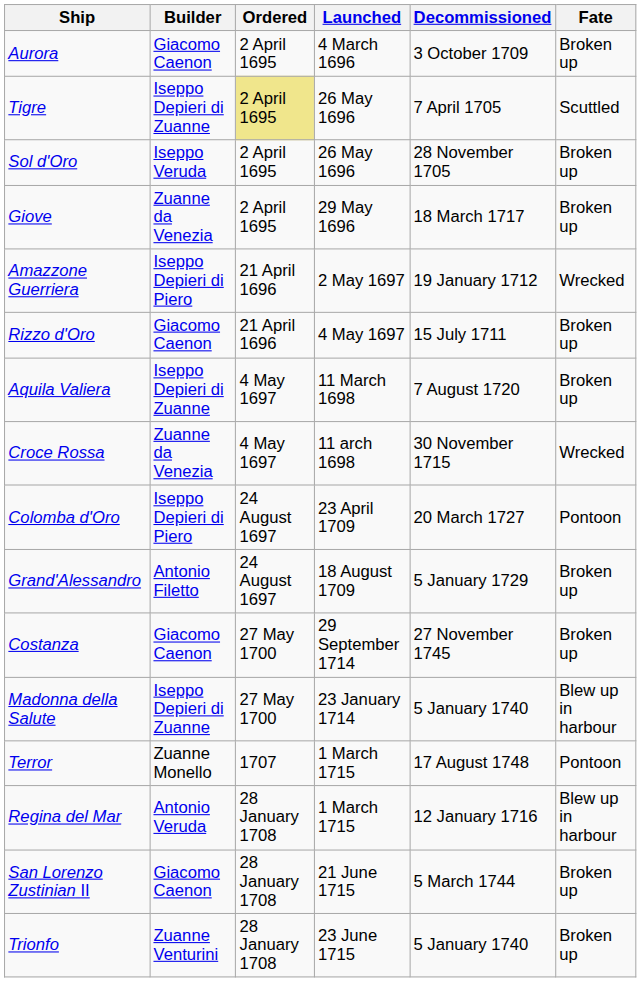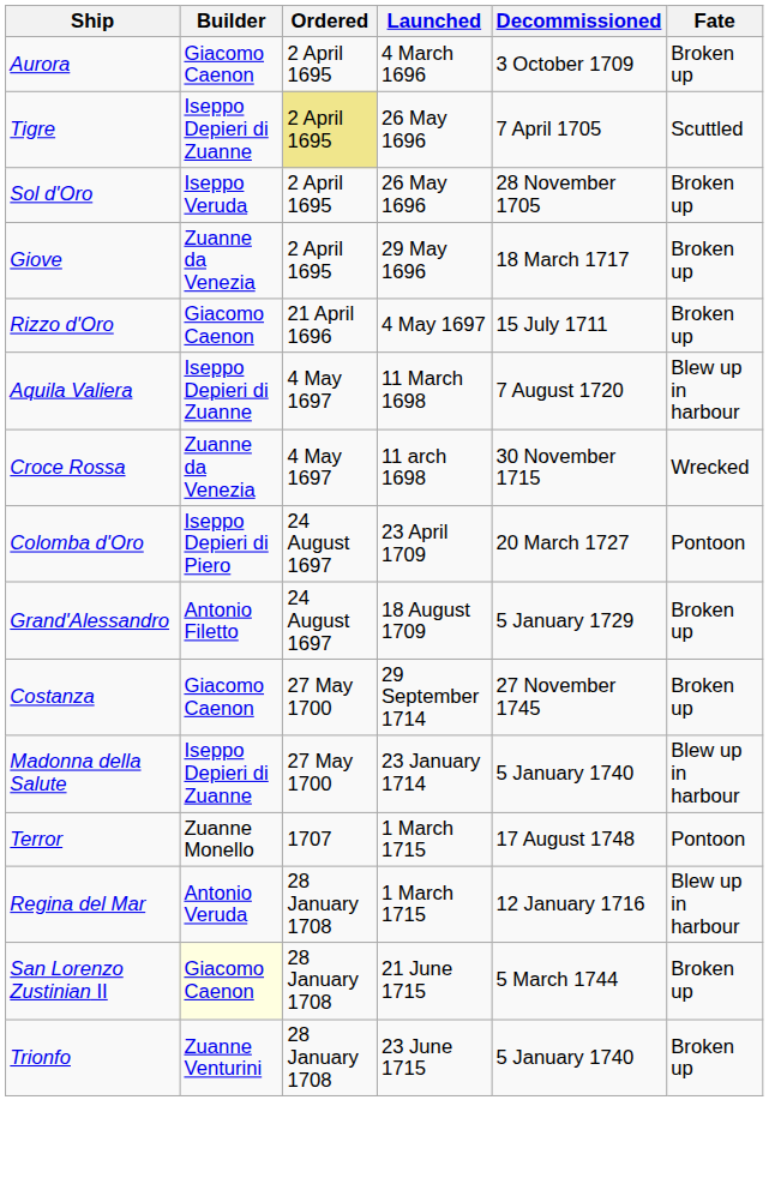 <table class="wikitable">
 <tr>
 <th align = center>Ship</th>
 <th align = center>Builder</th>
 <th align = center>Ordered</th>
 <th align = center><a href='#'>Launched</a></th>
 <th align = center><a href='#'>Decommissioned</a></th>
 <th align = center>Fate</th>
 </tr>
 <tr>
 <td><a href='#'><em>Aurora</em></a></td>
 <td><a href='#'>Giacomo Caenon</a></td>
 <td>2 April 1695</td>
 <td>4 March 1696</td>
 <td>3 October 1709</td>
 <td>Broken up</td>
 </tr>
 <tr>
 <td><a href='#'><em>Tigre</em></a></td>
 <td><a href='#'>Iseppo Depieri di Zuanne</a></td>
 <td style="background: khaki;">2 April 1695</td>
 <td>26 May 1696</td>
 <td>7 April 1705</td>
 <td>Scuttled</td>
 </tr>
 <tr>
 <td><a href='#'><em>Sol d'Oro</em></a></td>
 <td><a href='#'>Iseppo Veruda</a></td>
 <td>2 April 1695</td>
 <td>26 May 1696</td>
 <td>28 November 1705</td>
 <td>Broken up</td>
 </tr>
 <tr>
 <td><a href='#'><em>Giove</em></a></td>
 <td><a href='#'>Zuanne da Venezia</a></td>
 <td>2 April 1695</td>
 <td>29 May 1696</td>
 <td>18 March 1717</td>
 <td>Broken up</td>
 </tr>
 <tr>
-<td><a href='#'><em>Amazzone Guerriera</em></a></td>
-<td><a href='#'>Iseppo Depieri di Piero</a></td>
-<td>21 April 1696</td>
-<td>2 May 1697</td>
-<td>19 January 1712</td>
-<td>Wrecked</td>
-</tr>
-<tr>
 <td><a href='#'><em>Rizzo d'Oro</em></a></td>
 <td><a href='#'>Giacomo Caenon</a></td>
 <td>21 April 1696</td>
 <td>4 May 1697</td>
 <td>15 July 1711</td>
 <td>Broken up</td>
 </tr>
 <tr>
 <td><a href='#'><em>Aquila Valiera</em></a></td>
 <td><a href='#'>Iseppo Depieri di Zuanne</a></td>
 <td>4 May 1697</td>
 <td>11 March 1698</td>
 <td>7 August 1720</td>
-<td>Broken up</td>
+<td>Blew up in harbour</td>
 </tr>
 <tr>
 <td><a href='#'><em>Croce Rossa</em></a></td>
 <td><a href='#'>Zuanne da Venezia</a></td>
 <td>4 May 1697</td>
 <td>11 arch 1698</td>
 <td>30 November 1715</td>
 <td>Wrecked</td>
 </tr>
 <tr>
 <td><a href='#'><em>Colomba d'Oro</em></a></td>
 <td><a href='#'>Iseppo Depieri di Piero</a></td>
 <td>24 August 1697</td>
 <td>23 April 1709</td>
 <td>20 March 1727</td>
 <td>Pontoon</td>
 </tr>
 <tr>
 <td><a href='#'><em>Grand'Alessandro</em></a></td>
 <td><a href='#'>Antonio Filetto</a></td>
 <td>24 August 1697</td>
 <td>18 August 1709</td>
 <td>5 January 1729</td>
 <td>Broken up</td>
 </tr>
 <tr>
 <td><a href='#'><em>Costanza</em></a></td>
 <td><a href='#'>Giacomo Caenon</a></td>
 <td>27 May 1700</td>
 <td>29 September 1714</td>
 <td>27 November 1745</td>
 <td>Broken up</td>
 </tr>
 <tr>
 <td><a href='#'><em>Madonna della Salute</em></a></td>
 <td><a href='#'>Iseppo Depieri di Zuanne</a></td>
 <td>27 May 1700</td>
 <td>23 January 1714</td>
 <td>5 January 1740</td>
 <td>Blew up in harbour</td>
 </tr>
 <tr>
 <td><a href='#'><em>Terror</em></a></td>
 <td>Zuanne Monello</td>
 <td>1707</td>
 <td>1 March 1715</td>
 <td>17 August 1748</td>
 <td>Pontoon</td>
 </tr>
 <tr>
 <td><a href='#'><em>Regina del Mar</em></a></td>
 <td><a href='#'>Antonio Veruda</a></td>
 <td>28 January 1708</td>
 <td>1 March 1715</td>
 <td>12 January 1716</td>
 <td>Blew up in harbour</td>
 </tr>
 <tr>
 <td><a href='#'><em>San Lorenzo Zustinian</em> II</a></td>
-<td><a href='#'>Giacomo Caenon</a></td>
+<td style="background: lightyellow;"><a href='#'>Giacomo Caenon</a></td>
 <td>28 January 1708</td>
 <td>21 June 1715</td>
 <td>5 March 1744</td>
 <td>Broken up</td>
 </tr>
 <tr>
 <td><a href='#'><em>Trionfo</em></a></td>
 <td><a href='#'>Zuanne Venturini</a></td>
 <td>28 January 1708</td>
 <td>23 June 1715</td>
 <td>5 January 1740</td>
 <td>Broken up</td>
 </tr>
 </table>
